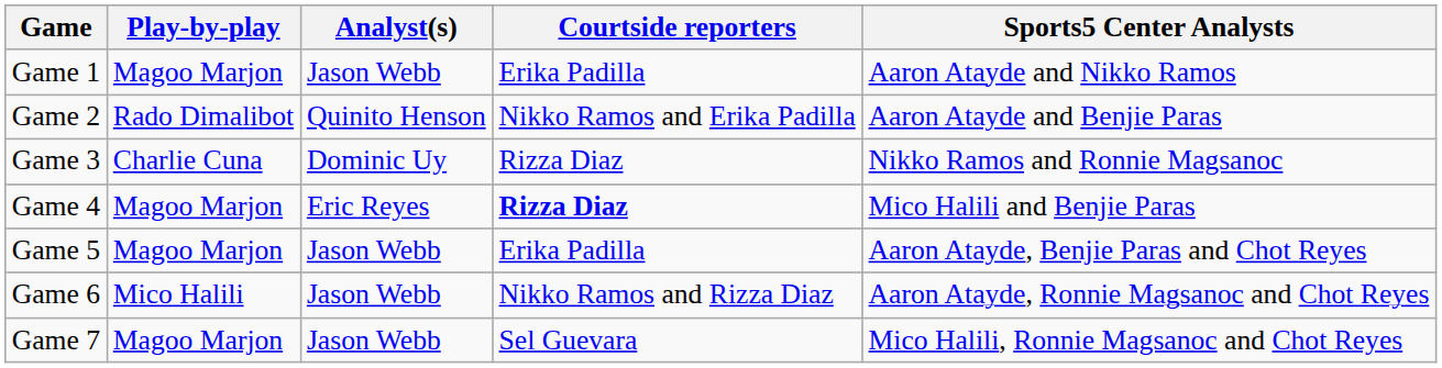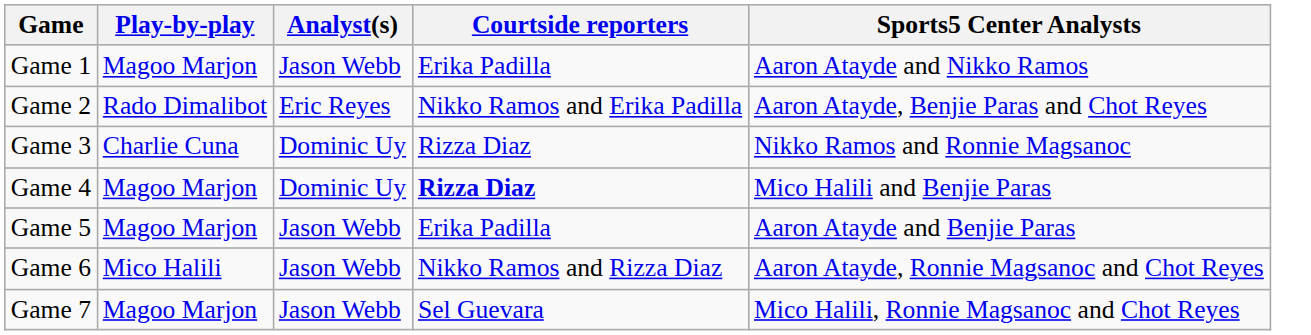 <table class=wikitable>
 <tr>
 <th>Game</th>
 <th><a href='#'>Play-by-play</a></th>
 <th><a href='#'>Analyst</a>(s)</th>
 <th><a href='#'>Courtside reporters</a></th>
 <th>Sports5 Center Analysts</th>
 </tr>
 <tr>
 <td>Game 1</td>
 <td><a href='#'>Magoo Marjon</a></td>
 <td><a href='#'>Jason Webb</a></td>
 <td><a href='#'>Erika Padilla</a></td>
 <td><a href='#'>Aaron Atayde</a> and <a href='#'>Nikko Ramos</a></td>
 </tr>
 <tr>
 <td>Game 2</td>
 <td><a href='#'>Rado Dimalibot</a></td>
-<td><a href='#'>Quinito Henson</a></td>
+<td><a href='#'>Eric Reyes</a></td>
 <td><a href='#'>Nikko Ramos</a> and <a href='#'>Erika Padilla</a></td>
-<td><a href='#'>Aaron Atayde</a> and <a href='#'>Benjie Paras</a></td>
+<td><a href='#'>Aaron Atayde</a>, <a href='#'>Benjie Paras</a> and <a href='#'>Chot Reyes</a></td>
 </tr>
 <tr>
 <td>Game 3</td>
 <td><a href='#'>Charlie Cuna</a></td>
 <td><a href='#'>Dominic Uy</a></td>
 <td><a href='#'>Rizza Diaz</a></td>
 <td><a href='#'>Nikko Ramos</a> and <a href='#'>Ronnie Magsanoc</a></td>
 </tr>
 <tr>
 <td>Game 4</td>
 <td><a href='#'>Magoo Marjon</a></td>
-<td><a href='#'>Eric Reyes</a></td>
+<td><a href='#'>Dominic Uy</a></td>
 <td><strong><a href='#'>Rizza Diaz</a></strong></td>
 <td><a href='#'>Mico Halili</a> and <a href='#'>Benjie Paras</a></td>
 </tr>
 <tr>
 <td>Game 5</td>
 <td><a href='#'>Magoo Marjon</a></td>
 <td><a href='#'>Jason Webb</a></td>
 <td><a href='#'>Erika Padilla</a></td>
-<td><a href='#'>Aaron Atayde</a>, <a href='#'>Benjie Paras</a> and <a href='#'>Chot Reyes</a></td>
+<td><a href='#'>Aaron Atayde</a> and <a href='#'>Benjie Paras</a></td>
 </tr>
 <tr>
 <td>Game 6</td>
 <td><a href='#'>Mico Halili</a></td>
 <td><a href='#'>Jason Webb</a></td>
 <td><a href='#'>Nikko Ramos</a> and <a href='#'>Rizza Diaz</a></td>
 <td><a href='#'>Aaron Atayde</a>, <a href='#'>Ronnie Magsanoc</a> and <a href='#'>Chot Reyes</a></td>
 </tr>
 <tr>
 <td>Game 7</td>
 <td><a href='#'>Magoo Marjon</a></td>
 <td><a href='#'>Jason Webb</a></td>
 <td><a href='#'>Sel Guevara</a></td>
 <td><a href='#'>Mico Halili</a>, <a href='#'>Ronnie Magsanoc</a> and <a href='#'>Chot Reyes</a></td>
 </tr>
 </table>
